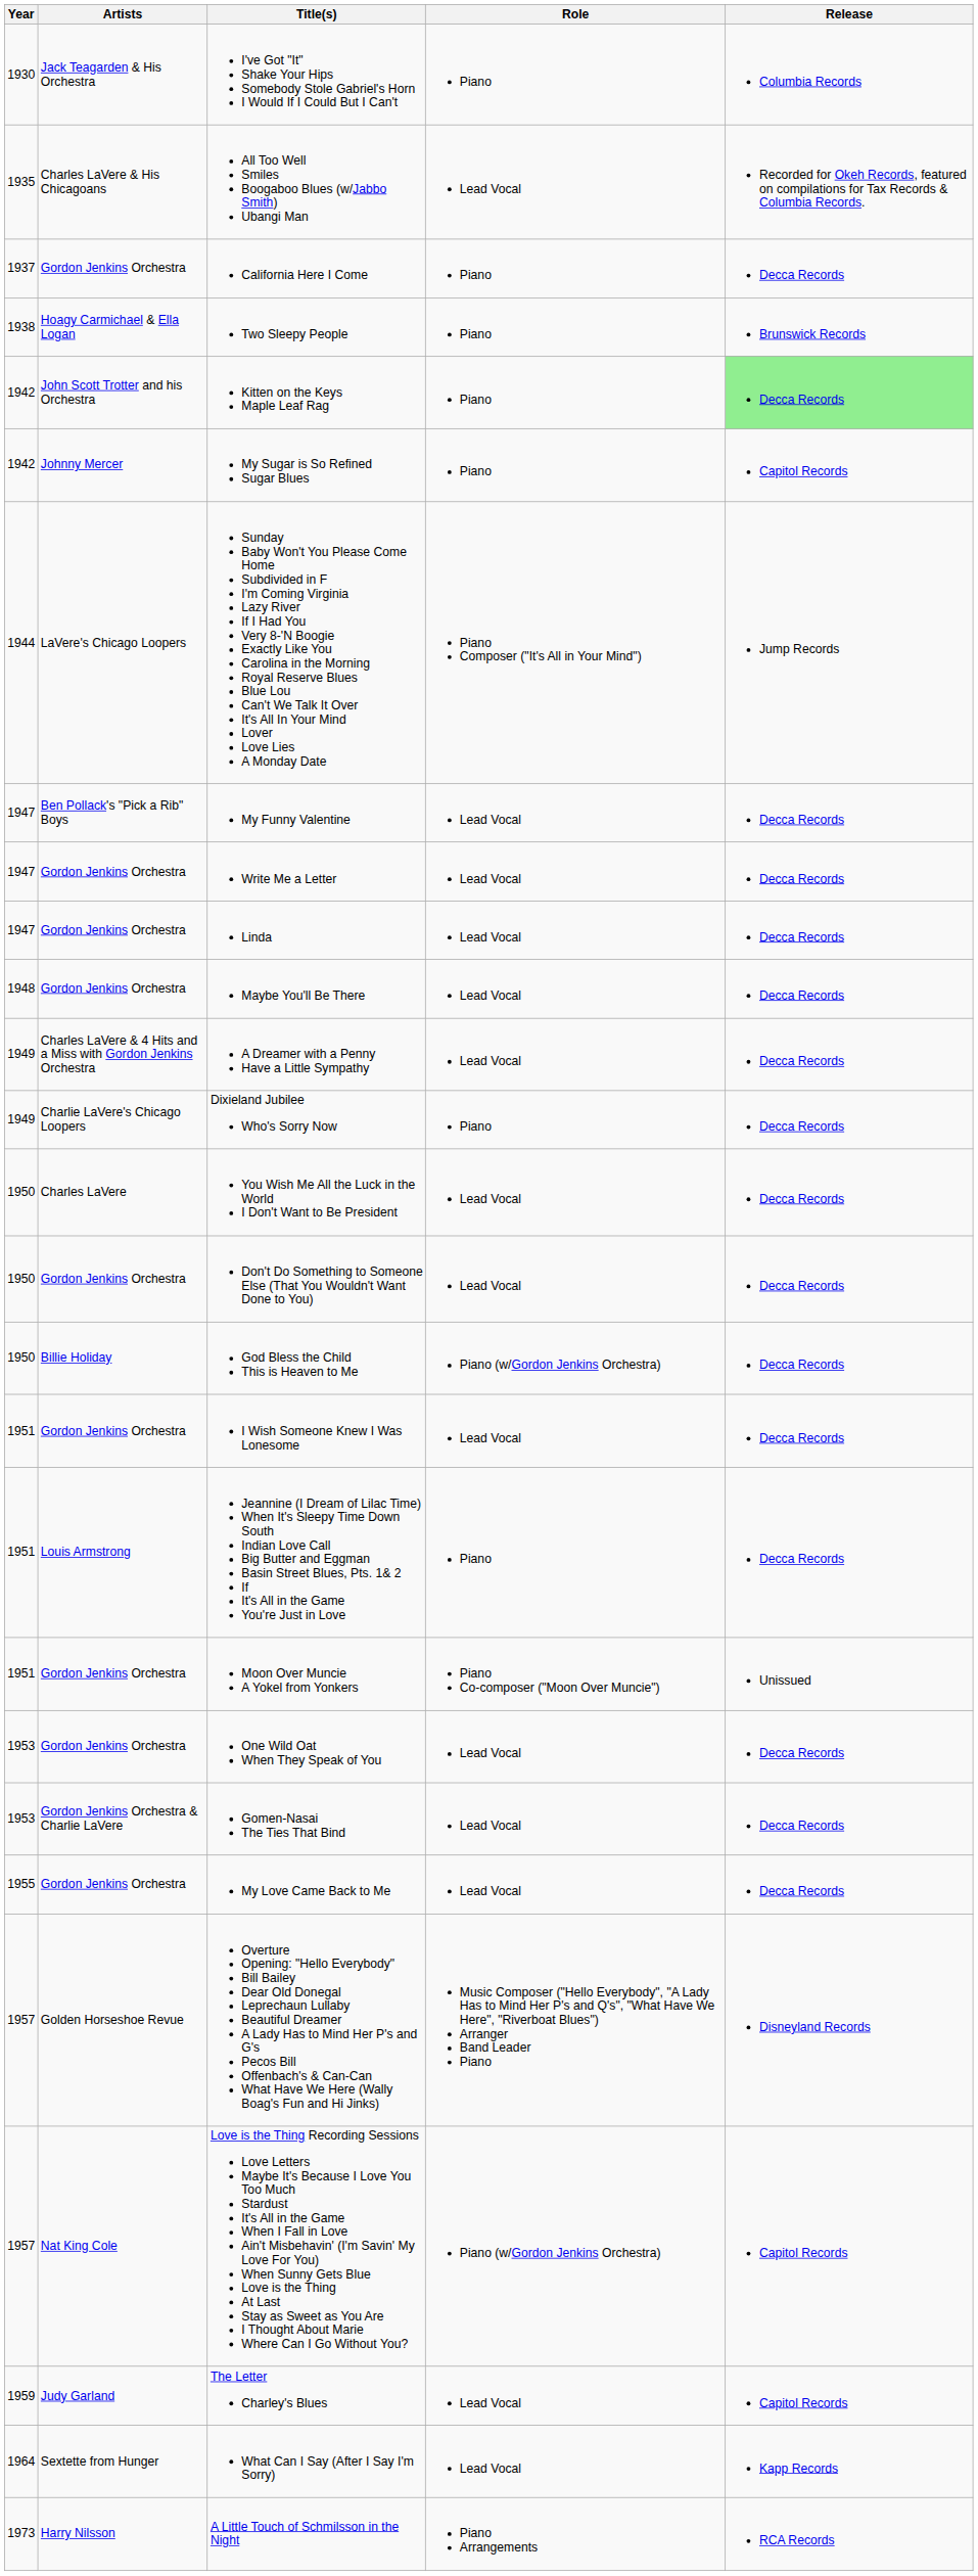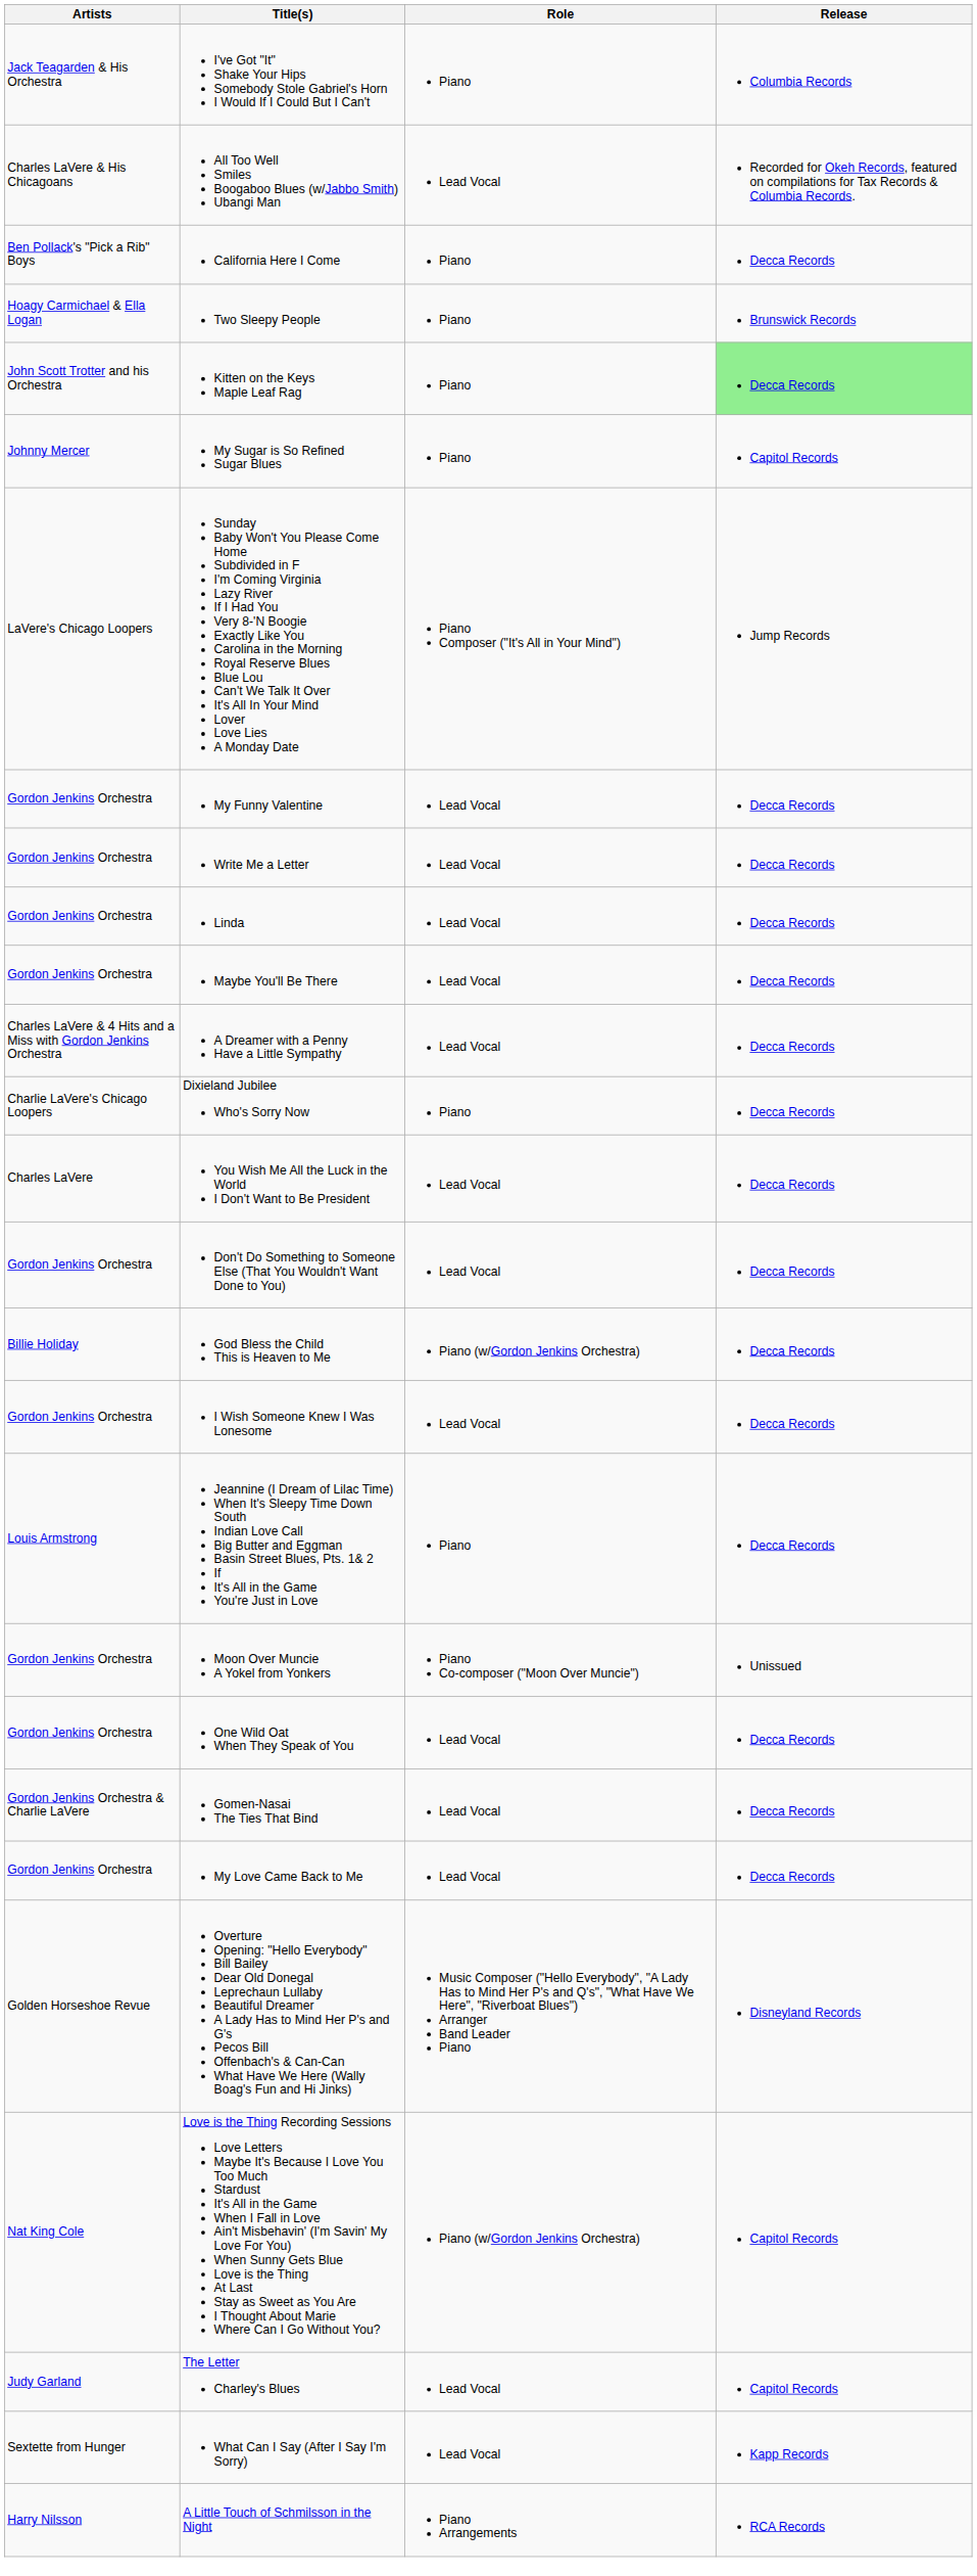 <table class="wikitable">
 <tr>
-<th>Year</th>
 <th>Artists</th>
 <th>Title(s)</th>
 <th>Role</th>
 <th>Release</th>
 </tr>
 <tr>
-<td>1930</td>
 <td><a href='#'>Jack Teagarden</a> & His Orchestra</td>
 <td><br><ul><li>I've Got "It"</li><li>Shake Your Hips</li><li>Somebody Stole Gabriel's Horn</li><li>I Would If I Could But I Can't</li></ul></td>
 <td><br><ul><li>Piano</li></ul></td>
 <td><br><ul><li><a href='#'>Columbia Records</a></li></ul></td>
 </tr>
 <tr>
-<td>1935</td>
 <td>Charles LaVere & His Chicagoans</td>
 <td><br><ul><li>All Too Well</li><li>Smiles</li><li>Boogaboo Blues (w/<a href='#'>Jabbo Smith</a>)</li><li>Ubangi Man</li></ul></td>
 <td><br><ul><li>Lead Vocal</li></ul></td>
 <td><br><ul><li>Recorded for <a href='#'>Okeh Records</a>, featured on compilations for Tax Records & <a href='#'>Columbia Records</a>.</li></ul></td>
 </tr>
 <tr>
-<td>1937</td>
-<td><a href='#'>Gordon Jenkins</a> Orchestra</td>
+<td><a href='#'>Ben Pollack</a>'s "Pick a Rib" Boys</td>
 <td><br><ul><li>California Here I Come</li></ul></td>
 <td><br><ul><li>Piano</li></ul></td>
 <td><br><ul><li><a href='#'>Decca Records</a></li></ul></td>
 </tr>
 <tr>
-<td>1938</td>
 <td><a href='#'>Hoagy Carmichael</a> & <a href='#'>Ella Logan</a></td>
 <td><br><ul><li>Two Sleepy People</li></ul></td>
 <td><br><ul><li>Piano</li></ul></td>
 <td><br><ul><li><a href='#'>Brunswick Records</a></li></ul></td>
 </tr>
 <tr>
-<td>1942</td>
 <td><a href='#'>John Scott Trotter</a> and his Orchestra</td>
 <td><br><ul><li>Kitten on the Keys</li><li>Maple Leaf Rag</li></ul></td>
 <td><br><ul><li>Piano</li></ul></td>
 <td style="background: lightgreen;"><br><ul><li><a href='#'>Decca Records</a></li></ul></td>
 </tr>
 <tr>
-<td>1942</td>
 <td><a href='#'>Johnny Mercer</a></td>
 <td><br><ul><li>My Sugar is So Refined</li><li>Sugar Blues</li></ul></td>
 <td><br><ul><li>Piano</li></ul></td>
 <td><br><ul><li><a href='#'>Capitol Records</a></li></ul></td>
 </tr>
 <tr>
-<td>1944</td>
 <td>LaVere's Chicago Loopers</td>
 <td><br><ul><li>Sunday</li><li>Baby Won't You Please Come Home</li><li>Subdivided in F</li><li>I'm Coming Virginia</li><li>Lazy River</li><li>If I Had You</li><li>Very 8-'N Boogie</li><li>Exactly Like You</li><li>Carolina in the Morning</li><li>Royal Reserve Blues</li><li>Blue Lou</li><li>Can't We Talk It Over</li><li>It's All In Your Mind</li><li>Lover</li><li>Love Lies</li><li>A Monday Date</li></ul></td>
 <td><br><ul><li>Piano</li><li>Composer ("It's All in Your Mind")</li></ul></td>
 <td><br><ul><li>Jump Records</li></ul></td>
 </tr>
 <tr>
-<td>1947</td>
-<td><a href='#'>Ben Pollack</a>'s "Pick a Rib" Boys</td>
+<td><a href='#'>Gordon Jenkins</a> Orchestra</td>
 <td><br><ul><li>My Funny Valentine</li></ul></td>
 <td><br><ul><li>Lead Vocal</li></ul></td>
 <td><br><ul><li><a href='#'>Decca Records</a></li></ul></td>
 </tr>
 <tr>
-<td>1947</td>
 <td><a href='#'>Gordon Jenkins</a> Orchestra</td>
 <td><br><ul><li>Write Me a Letter</li></ul></td>
 <td><br><ul><li>Lead Vocal</li></ul></td>
 <td><br><ul><li><a href='#'>Decca Records</a></li></ul></td>
 </tr>
 <tr>
-<td>1947</td>
 <td><a href='#'>Gordon Jenkins</a> Orchestra</td>
 <td><br><ul><li>Linda</li></ul></td>
 <td><br><ul><li>Lead Vocal</li></ul></td>
 <td><br><ul><li><a href='#'>Decca Records</a></li></ul></td>
 </tr>
 <tr>
-<td>1948</td>
 <td><a href='#'>Gordon Jenkins</a> Orchestra</td>
 <td><br><ul><li>Maybe You'll Be There</li></ul></td>
 <td><br><ul><li>Lead Vocal</li></ul></td>
 <td><br><ul><li><a href='#'>Decca Records</a></li></ul></td>
 </tr>
 <tr>
-<td>1949</td>
 <td>Charles LaVere & 4 Hits and a Miss with <a href='#'>Gordon Jenkins</a> Orchestra</td>
 <td><br><ul><li>A Dreamer with a Penny</li><li>Have a Little Sympathy</li></ul></td>
 <td><br><ul><li>Lead Vocal</li></ul></td>
 <td><br><ul><li><a href='#'>Decca Records</a></li></ul></td>
 </tr>
 <tr>
-<td>1949</td>
 <td>Charlie LaVere's Chicago Loopers</td>
 <td>Dixieland Jubilee<br><ul><li>Who's Sorry Now</li></ul></td>
 <td><br><ul><li>Piano</li></ul></td>
 <td><br><ul><li><a href='#'>Decca Records</a></li></ul></td>
 </tr>
 <tr>
-<td>1950</td>
 <td>Charles LaVere</td>
 <td><br><ul><li>You Wish Me All the Luck in the World</li><li>I Don't Want to Be President</li></ul></td>
 <td><br><ul><li>Lead Vocal</li></ul></td>
 <td><br><ul><li><a href='#'>Decca Records</a></li></ul></td>
 </tr>
 <tr>
-<td>1950</td>
 <td><a href='#'>Gordon Jenkins</a> Orchestra</td>
 <td><br><ul><li>Don't Do Something to Someone Else (That You Wouldn't Want Done to You)</li></ul></td>
 <td><br><ul><li>Lead Vocal</li></ul></td>
 <td><br><ul><li><a href='#'>Decca Records</a></li></ul></td>
 </tr>
 <tr>
-<td>1950</td>
 <td><a href='#'>Billie Holiday</a></td>
 <td><br><ul><li>God Bless the Child</li><li>This is Heaven to Me</li></ul></td>
 <td><br><ul><li>Piano (w/<a href='#'>Gordon Jenkins</a> Orchestra)</li></ul></td>
 <td><br><ul><li><a href='#'>Decca Records</a></li></ul></td>
 </tr>
 <tr>
-<td>1951</td>
 <td><a href='#'>Gordon Jenkins</a> Orchestra</td>
 <td><br><ul><li>I Wish Someone Knew I Was Lonesome</li></ul></td>
 <td><br><ul><li>Lead Vocal</li></ul></td>
 <td><br><ul><li><a href='#'>Decca Records</a></li></ul></td>
 </tr>
 <tr>
-<td>1951</td>
 <td><a href='#'>Louis Armstrong</a></td>
 <td><br><ul><li>Jeannine (I Dream of Lilac Time)</li><li>When It's Sleepy Time Down South</li><li>Indian Love Call</li><li>Big Butter and Eggman</li><li>Basin Street Blues, Pts. 1& 2</li><li>If</li><li>It's All in the Game</li><li>You're Just in Love</li></ul></td>
 <td><br><ul><li>Piano</li></ul></td>
 <td><br><ul><li><a href='#'>Decca Records</a></li></ul></td>
 </tr>
 <tr>
-<td>1951</td>
 <td><a href='#'>Gordon Jenkins</a> Orchestra</td>
 <td><br><ul><li>Moon Over Muncie</li><li>A Yokel from Yonkers</li></ul></td>
 <td><br><ul><li>Piano</li><li>Co-composer ("Moon Over Muncie")</li></ul></td>
 <td><br><ul><li>Unissued</li></ul></td>
 </tr>
 <tr>
-<td>1953</td>
 <td><a href='#'>Gordon Jenkins</a> Orchestra</td>
 <td><br><ul><li>One Wild Oat</li><li>When They Speak of You</li></ul></td>
 <td><br><ul><li>Lead Vocal</li></ul></td>
 <td><br><ul><li><a href='#'>Decca Records</a></li></ul></td>
 </tr>
 <tr>
-<td>1953</td>
 <td><a href='#'>Gordon Jenkins</a> Orchestra & Charlie LaVere</td>
 <td><br><ul><li>Gomen-Nasai</li><li>The Ties That Bind</li></ul></td>
 <td><br><ul><li>Lead Vocal</li></ul></td>
 <td><br><ul><li><a href='#'>Decca Records</a></li></ul></td>
 </tr>
 <tr>
-<td>1955</td>
 <td><a href='#'>Gordon Jenkins</a> Orchestra</td>
 <td><br><ul><li>My Love Came Back to Me</li></ul></td>
 <td><br><ul><li>Lead Vocal</li></ul></td>
 <td><br><ul><li><a href='#'>Decca Records</a></li></ul></td>
 </tr>
 <tr>
-<td>1957</td>
 <td>Golden Horseshoe Revue</td>
 <td><br><ul><li>Overture</li><li>Opening: "Hello Everybody"</li><li>Bill Bailey</li><li>Dear Old Donegal</li><li>Leprechaun Lullaby</li><li>Beautiful Dreamer</li><li>A Lady Has to Mind Her P's and G's</li><li>Pecos Bill</li><li>Offenbach's & Can-Can</li><li>What Have We Here (Wally Boag's Fun and Hi Jinks)</li></ul></td>
 <td><br><ul><li>Music Composer ("Hello Everybody", "A Lady Has to Mind Her P's and Q's", "What Have We Here", "Riverboat Blues")</li><li>Arranger</li><li>Band Leader</li><li>Piano</li></ul></td>
 <td><br><ul><li><a href='#'>Disneyland Records</a></li></ul></td>
 </tr>
 <tr>
-<td>1957</td>
 <td><a href='#'>Nat King Cole</a></td>
 <td><a href='#'>Love is the Thing</a> Recording Sessions<br><ul><li>Love Letters</li><li>Maybe It's Because I Love You Too Much</li><li>Stardust</li><li>It's All in the Game</li><li>When I Fall in Love</li><li>Ain't Misbehavin' (I'm Savin' My Love For You)</li><li>When Sunny Gets Blue</li><li>Love is the Thing</li><li>At Last</li><li>Stay as Sweet as You Are</li><li>I Thought About Marie</li><li>Where Can I Go Without You?</li></ul></td>
 <td><br><ul><li>Piano (w/<a href='#'>Gordon Jenkins</a> Orchestra)</li></ul></td>
 <td><br><ul><li><a href='#'>Capitol Records</a></li></ul></td>
 </tr>
 <tr>
-<td>1959</td>
 <td><a href='#'>Judy Garland</a></td>
 <td><a href='#'>The Letter</a><br><ul><li>Charley's Blues</li></ul></td>
 <td><br><ul><li>Lead Vocal</li></ul></td>
 <td><br><ul><li><a href='#'>Capitol Records</a></li></ul></td>
 </tr>
 <tr>
-<td>1964</td>
 <td>Sextette from Hunger</td>
 <td><br><ul><li>What Can I Say (After I Say I'm Sorry)</li></ul></td>
 <td><br><ul><li>Lead Vocal</li></ul></td>
 <td><br><ul><li><a href='#'>Kapp Records</a></li></ul></td>
 </tr>
 <tr>
-<td>1973</td>
 <td><a href='#'>Harry Nilsson</a></td>
 <td><a href='#'>A Little Touch of Schmilsson in the Night</a></td>
 <td><br><ul><li>Piano</li><li>Arrangements</li></ul></td>
 <td><br><ul><li><a href='#'>RCA Records</a></li></ul></td>
 </tr>
 </table>
